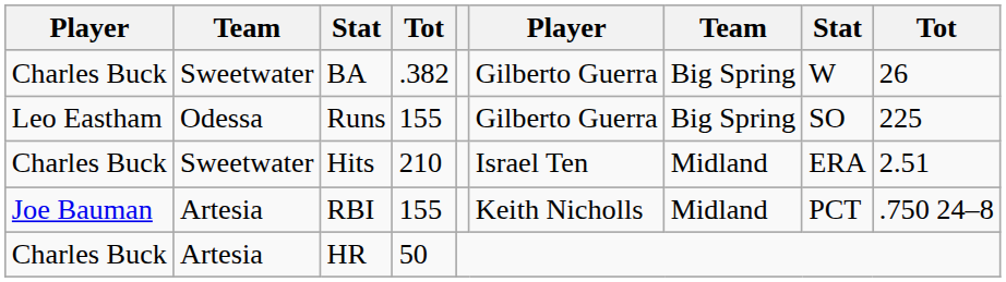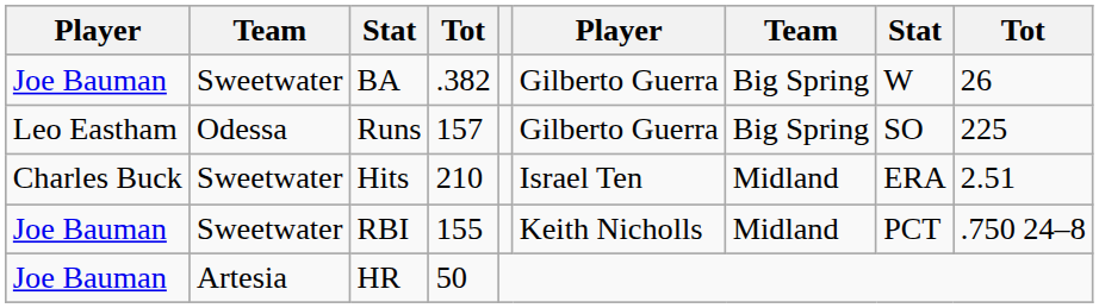 <table class="wikitable">
 <tr>
 <th>Player</th>
 <th>Team</th>
 <th>Stat</th>
 <th>Tot</th>
 <th></th>
 <th>Player</th>
 <th>Team</th>
 <th>Stat</th>
 <th>Tot</th>
 </tr>
 <tr>
-<td>Charles Buck</td>
+<td><a href='#'>Joe Bauman</a></td>
 <td>Sweetwater</td>
 <td>BA</td>
 <td>.382</td>
 <td></td>
 <td>Gilberto Guerra</td>
 <td>Big Spring</td>
 <td>W</td>
 <td>26</td>
 </tr>
 <tr>
 <td>Leo Eastham</td>
 <td>Odessa</td>
 <td>Runs</td>
-<td>155</td>
+<td>157</td>
 <td></td>
 <td>Gilberto Guerra</td>
 <td>Big Spring</td>
 <td>SO</td>
 <td>225</td>
 </tr>
 <tr>
 <td>Charles Buck</td>
 <td>Sweetwater</td>
 <td>Hits</td>
 <td>210</td>
 <td></td>
 <td>Israel Ten</td>
 <td>Midland</td>
 <td>ERA</td>
 <td>2.51</td>
 </tr>
 <tr>
 <td><a href='#'>Joe Bauman</a></td>
-<td>Artesia</td>
+<td>Sweetwater</td>
 <td>RBI</td>
 <td>155</td>
 <td></td>
 <td>Keith Nicholls</td>
 <td>Midland</td>
 <td>PCT</td>
 <td>.750 24–8</td>
 </tr>
 <tr>
-<td>Charles Buck</td>
+<td><a href='#'>Joe Bauman</a></td>
 <td>Artesia</td>
 <td>HR</td>
 <td>50</td>
 </tr>
 </table>
